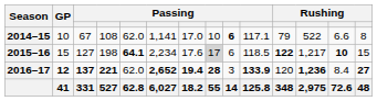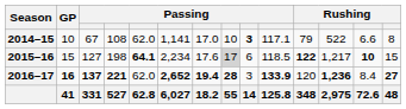 <table class=wikitable style="text-align:center;">
 <tr>
 <th rowspan="2">Season</th>
 <th rowspan="2">GP</th>
 <th colspan="8">Passing</th>
 <th colspan="4">Rushing</th>
 </tr>
 <tr>
 <th></th>
 <th></th>
 <th></th>
 <th></th>
 <th></th>
 <th></th>
 <th></th>
 <th></th>
 <th></th>
 <th></th>
 <th></th>
 <th></th>
 </tr>
 <tr>
 <th>2014–15</th>
 <td>10</td>
 <td>67</td>
 <td>108</td>
 <td>62.0</td>
 <td>1,141</td>
 <td>17.0</td>
 <td>10</td>
-<td><strong>6</strong></td>
+<td><strong>3</strong></td>
 <td>117.1</td>
 <td>79</td>
 <td>522</td>
 <td>6.6</td>
 <td>8</td>
 </tr>
 <tr>
 <th>2015–16</th>
 <td>15</td>
 <td>127</td>
 <td>198</td>
 <td><strong>64.1</strong></td>
 <td>2,234</td>
 <td>17.6</td>
 <td style="background: lightgrey;">17</td>
 <td>6</td>
 <td>118.5</td>
 <td><strong>122</strong></td>
 <td>1,217</td>
 <td><strong>10</strong></td>
 <td>15</td>
 </tr>
 <tr>
 <th>2016–17</th>
-<td><strong>12</strong></td>
+<td><strong>16</strong></td>
 <td><strong>137</strong></td>
 <td><strong>221</strong></td>
 <td>62.0</td>
 <td><strong>2,652</strong></td>
 <td><strong>19.4</strong></td>
 <td><strong>28</strong></td>
 <td>3</td>
 <td><strong>133.9</strong></td>
 <td>120</td>
 <td><strong>1,236</strong></td>
 <td>8.4</td>
 <td><strong>27</strong></td>
 </tr>
 <tr>
 <th></th>
 <th>41</th>
 <th>331</th>
 <th>527</th>
 <th>62.8</th>
 <th>6,027</th>
 <th>18.2</th>
 <th>55</th>
 <th>14</th>
 <th>125.8</th>
 <th>348</th>
 <th>2,975</th>
 <th>72.6</th>
 <th>48</th>
 </tr>
 </table>
